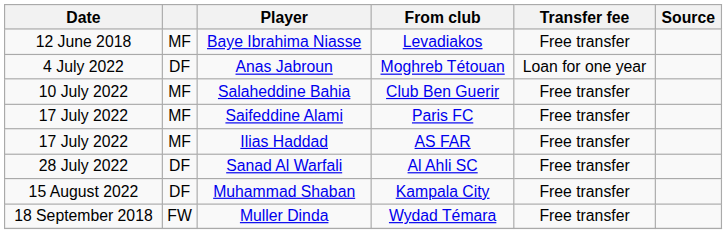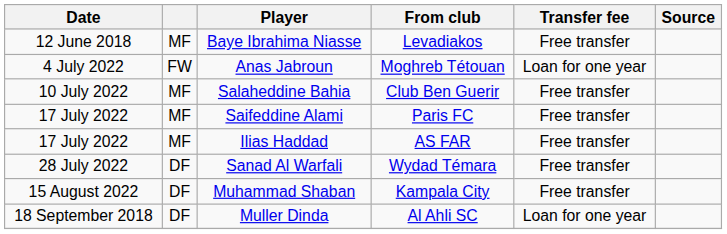 <table class="wikitable sortable" style="width:70%; text-align:center; font-size:85%; text-align:centre;">
 <tr>
 <th>Date</th>
 <th></th>
 <th>Player</th>
 <th>From club</th>
 <th>Transfer fee</th>
 <th>Source</th>
 </tr>
 <tr>
 <td>12 June 2018</td>
 <td>MF</td>
 <td> <a href='#'>Baye Ibrahima Niasse</a></td>
 <td> <a href='#'>Levadiakos</a></td>
 <td>Free transfer</td>
 <td></td>
 </tr>
 <tr>
 <td>4 July 2022</td>
-<td>DF</td>
+<td>FW</td>
 <td> <a href='#'>Anas Jabroun</a></td>
 <td><a href='#'>Moghreb Tétouan</a></td>
 <td>Loan for one year</td>
 <td></td>
 </tr>
 <tr>
 <td>10 July 2022</td>
 <td>MF</td>
 <td> <a href='#'>Salaheddine Bahia</a></td>
 <td><a href='#'>Club Ben Guerir</a></td>
 <td>Free transfer</td>
 <td></td>
 </tr>
 <tr>
 <td>17 July 2022</td>
 <td>MF</td>
 <td> <a href='#'>Saifeddine Alami</a></td>
 <td> <a href='#'>Paris FC</a></td>
 <td>Free transfer</td>
 <td></td>
 </tr>
 <tr>
 <td>17 July 2022</td>
 <td>MF</td>
 <td> <a href='#'>Ilias Haddad</a></td>
 <td><a href='#'>AS FAR</a></td>
 <td>Free transfer</td>
 <td></td>
 </tr>
 <tr>
 <td>28 July 2022</td>
 <td>DF</td>
 <td> <a href='#'>Sanad Al Warfali</a></td>
-<td> <a href='#'>Al Ahli SC</a></td>
+<td><a href='#'>Wydad Témara</a></td>
 <td>Free transfer</td>
 <td></td>
 </tr>
 <tr>
 <td>15 August 2022</td>
 <td>DF</td>
 <td> <a href='#'>Muhammad Shaban</a></td>
 <td> <a href='#'>Kampala City</a></td>
 <td>Free transfer</td>
 <td></td>
 </tr>
 <tr>
 <td>18 September 2018</td>
-<td>FW</td>
+<td>DF</td>
 <td> <a href='#'>Muller Dinda</a></td>
-<td><a href='#'>Wydad Témara</a></td>
-<td>Free transfer</td>
+<td> <a href='#'>Al Ahli SC</a></td>
+<td>Loan for one year</td>
 <td></td>
 </tr>
 <tr>
 </tr>
 </table>
